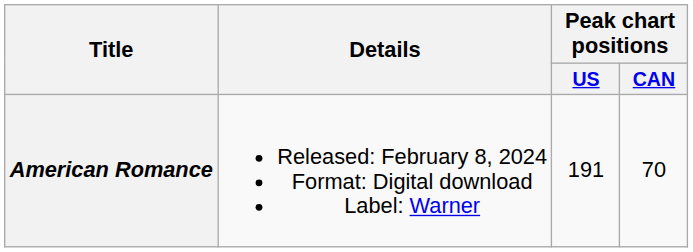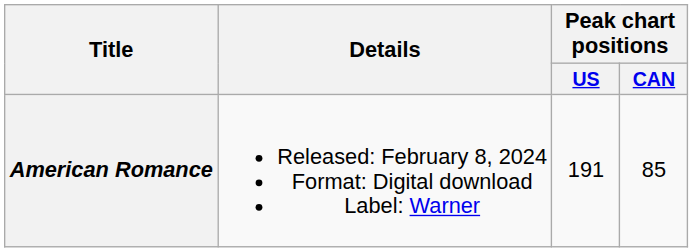 <table class="wikitable plainrowheaders" style="text-align:center;">
 <tr>
 <th scope="col" rowspan="2">Title</th>
 <th scope="col" rowspan="2">Details</th>
 <th scope="col" colspan="2">Peak chart positions</th>
 </tr>
 <tr>
 <th scope="col" style="width:3em;font-size:90%;"><a href='#'>US</a><br></th>
 <th scope="col" style="width:3em;font-size:90%;"><a href='#'>CAN</a><br></th>
 </tr>
 <tr>
 <th scope="row"><em>American Romance</em></th>
 <td><br><ul><li>Released: February 8, 2024</li><li>Format: Digital download</li><li>Label: <a href='#'>Warner</a></li></ul></td>
 <td>191</td>
-<td>70</td>
+<td>85</td>
 </tr>
 </table>
